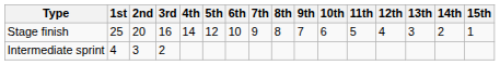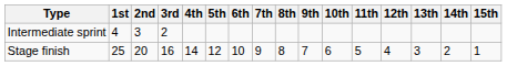 <table class="wikitable">
 <tr>
 <th>Type</th>
 <th>1st</th>
 <th>2nd</th>
 <th>3rd</th>
 <th>4th</th>
 <th>5th</th>
 <th>6th</th>
 <th>7th</th>
 <th>8th</th>
 <th>9th</th>
 <th>10th</th>
 <th>11th</th>
 <th>12th</th>
 <th>13th</th>
 <th>14th</th>
 <th>15th</th>
 </tr>
 <tr>
+<td>Intermediate sprint</td>
+<td>4</td>
+<td>3</td>
+<td>2</td>
+<td></td>
+<td></td>
+<td></td>
+<td></td>
+<td></td>
+<td></td>
+<td></td>
+<td></td>
+<td></td>
+<td></td>
+<td></td>
+<td></td>
+</tr>
+<tr>
 <td>Stage finish</td>
 <td>25</td>
 <td>20</td>
 <td>16</td>
 <td>14</td>
 <td>12</td>
 <td>10</td>
 <td>9</td>
 <td>8</td>
 <td>7</td>
 <td>6</td>
 <td>5</td>
 <td>4</td>
 <td>3</td>
 <td>2</td>
 <td>1</td>
 </tr>
-<tr>
-<td>Intermediate sprint</td>
-<td>4</td>
-<td>3</td>
-<td>2</td>
-<td></td>
-<td></td>
-<td></td>
-<td></td>
-<td></td>
-<td></td>
-<td></td>
-<td></td>
-<td></td>
-<td></td>
-<td></td>
-<td></td>
-</tr>
 </table>
